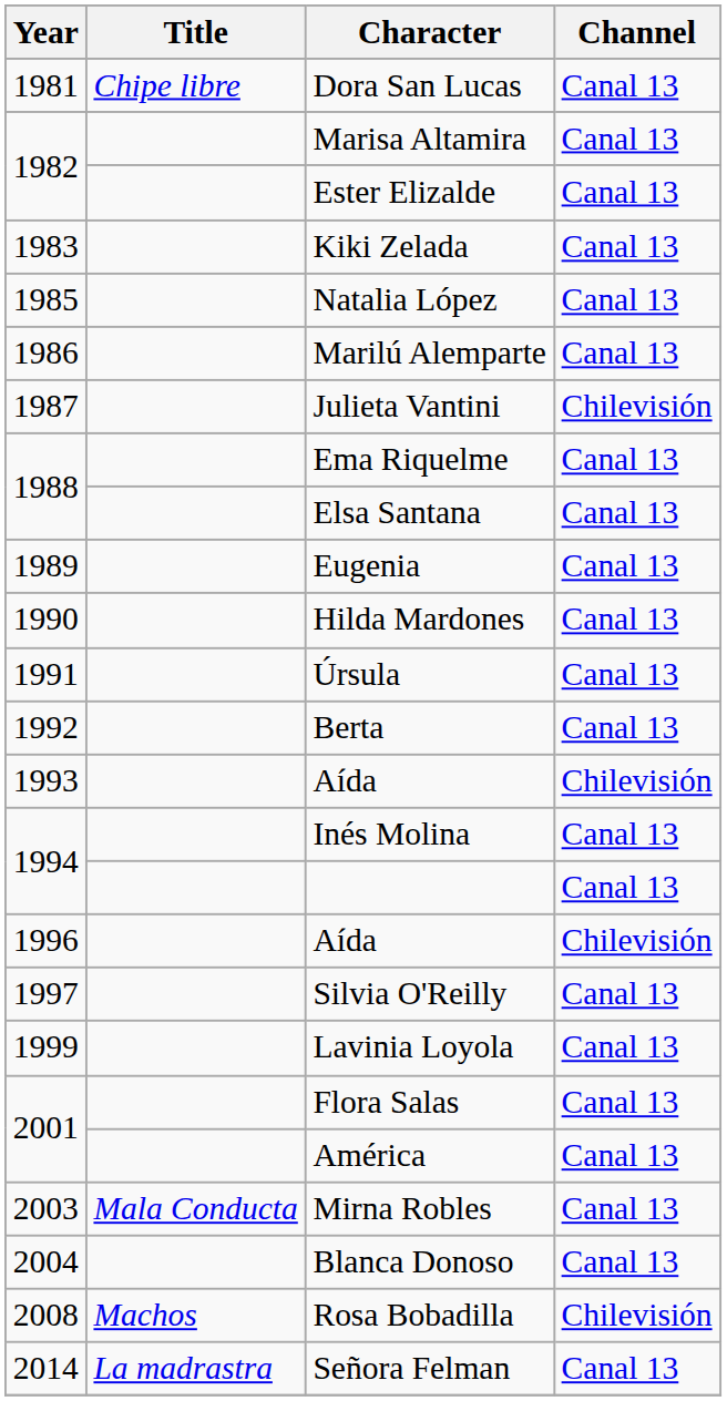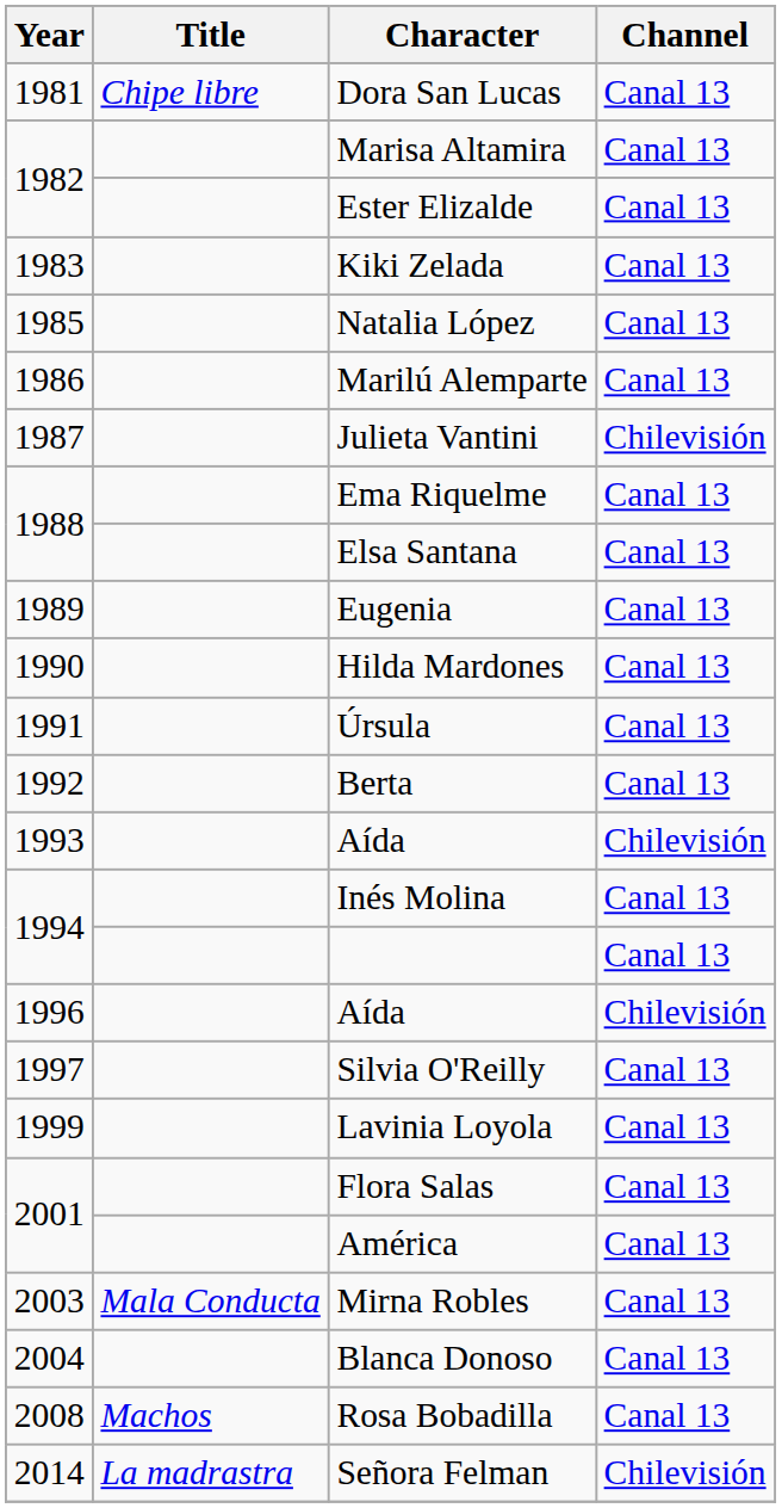 <table class="wikitable" style="font-size: 96%;">
 <tr>
 <th>Year</th>
 <th>Title</th>
 <th>Character</th>
 <th>Channel</th>
 </tr>
 <tr>
 <td>1981</td>
 <td><em><a href='#'>Chipe libre</a></em></td>
 <td>Dora San Lucas</td>
 <td><a href='#'>Canal 13</a></td>
 </tr>
 <tr>
 <td rowspan="2">1982</td>
 <td><em></em></td>
 <td>Marisa Altamira</td>
 <td><a href='#'>Canal 13</a></td>
 </tr>
 <tr>
 <td><em></em></td>
 <td>Ester Elizalde</td>
 <td><a href='#'>Canal 13</a></td>
 </tr>
 <tr>
 <td>1983</td>
 <td><em></em></td>
 <td>Kiki Zelada</td>
 <td><a href='#'>Canal 13</a></td>
 </tr>
 <tr>
 <td>1985</td>
 <td><em></em></td>
 <td>Natalia López</td>
 <td><a href='#'>Canal 13</a></td>
 </tr>
 <tr>
 <td>1986</td>
 <td><em></em></td>
 <td>Marilú Alemparte</td>
 <td><a href='#'>Canal 13</a></td>
 </tr>
 <tr>
 <td>1987</td>
 <td><em></em></td>
 <td>Julieta Vantini</td>
 <td><a href='#'>Chilevisión</a></td>
 </tr>
 <tr>
 <td rowspan="2">1988</td>
 <td><em></em></td>
 <td>Ema Riquelme</td>
 <td><a href='#'>Canal 13</a></td>
 </tr>
 <tr>
 <td><em></em></td>
 <td>Elsa Santana</td>
 <td><a href='#'>Canal 13</a></td>
 </tr>
 <tr>
 <td>1989</td>
 <td><em></em></td>
 <td>Eugenia</td>
 <td><a href='#'>Canal 13</a></td>
 </tr>
 <tr>
 <td>1990</td>
 <td><em></em></td>
 <td>Hilda Mardones</td>
 <td><a href='#'>Canal 13</a></td>
 </tr>
 <tr>
 <td>1991</td>
 <td><em></em></td>
 <td>Úrsula</td>
 <td><a href='#'>Canal 13</a></td>
 </tr>
 <tr>
 <td>1992</td>
 <td><em></em></td>
 <td>Berta</td>
 <td><a href='#'>Canal 13</a></td>
 </tr>
 <tr>
 <td>1993</td>
 <td><em></em></td>
 <td>Aída</td>
 <td><a href='#'>Chilevisión</a></td>
 </tr>
 <tr>
 <td rowspan="2">1994</td>
 <td><em></em></td>
 <td>Inés Molina</td>
 <td><a href='#'>Canal 13</a></td>
 </tr>
 <tr>
 <td><em></em></td>
 <td></td>
 <td><a href='#'>Canal 13</a></td>
 </tr>
 <tr>
 <td>1996</td>
 <td><em></em></td>
 <td>Aída</td>
 <td><a href='#'>Chilevisión</a></td>
 </tr>
 <tr>
 <td>1997</td>
 <td><em></em></td>
 <td>Silvia O'Reilly</td>
 <td><a href='#'>Canal 13</a></td>
 </tr>
 <tr>
 <td>1999</td>
 <td><em></em></td>
 <td>Lavinia Loyola</td>
 <td><a href='#'>Canal 13</a></td>
 </tr>
 <tr>
 <td rowspan="2">2001</td>
 <td><em></em></td>
 <td>Flora Salas</td>
 <td><a href='#'>Canal 13</a></td>
 </tr>
 <tr>
 <td><em></em></td>
 <td>América</td>
 <td><a href='#'>Canal 13</a></td>
 </tr>
 <tr>
 <td>2003</td>
 <td><em><a href='#'>Mala Conducta</a></em></td>
 <td>Mirna Robles</td>
 <td><a href='#'>Canal 13</a></td>
 </tr>
 <tr>
 <td>2004</td>
 <td><em></em></td>
 <td>Blanca Donoso</td>
 <td><a href='#'>Canal 13</a></td>
 </tr>
 <tr>
 <td>2008</td>
 <td><em><a href='#'>Machos</a></em></td>
 <td>Rosa Bobadilla</td>
-<td><a href='#'>Chilevisión</a></td>
+<td><a href='#'>Canal 13</a></td>
 </tr>
 <tr>
 <td>2014</td>
 <td><em><a href='#'>La madrastra</a></em></td>
 <td>Señora Felman</td>
-<td><a href='#'>Canal 13</a></td>
+<td><a href='#'>Chilevisión</a></td>
 </tr>
 <tr>
 </tr>
 </table>
